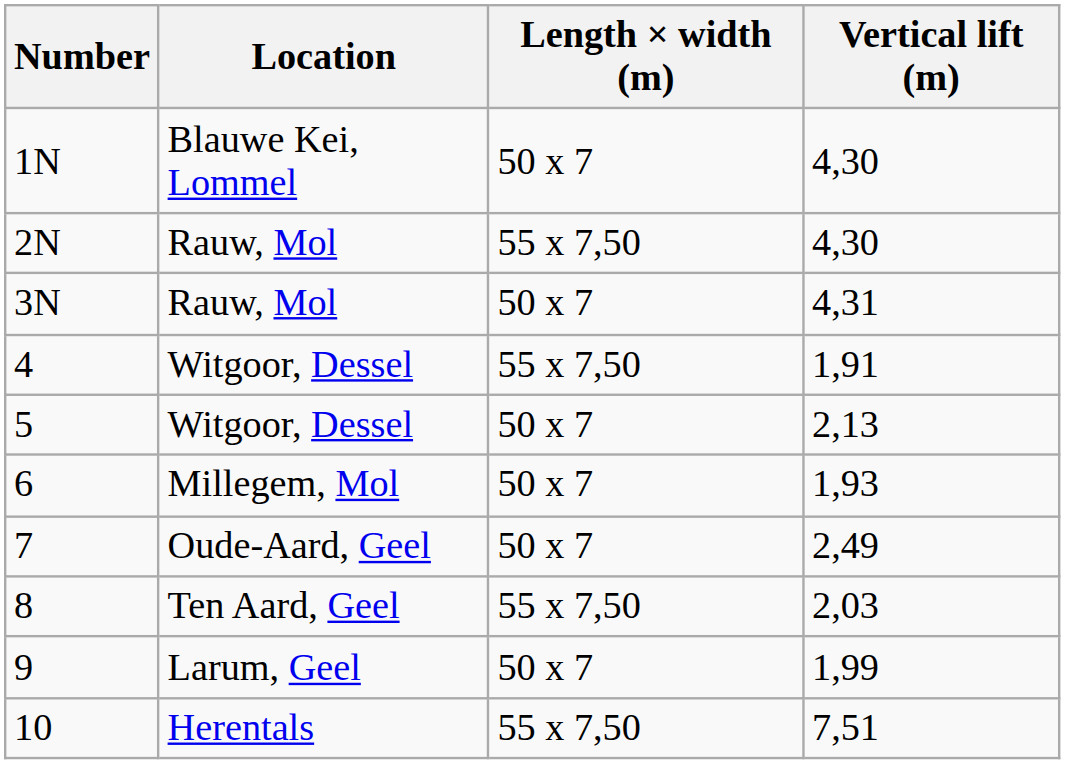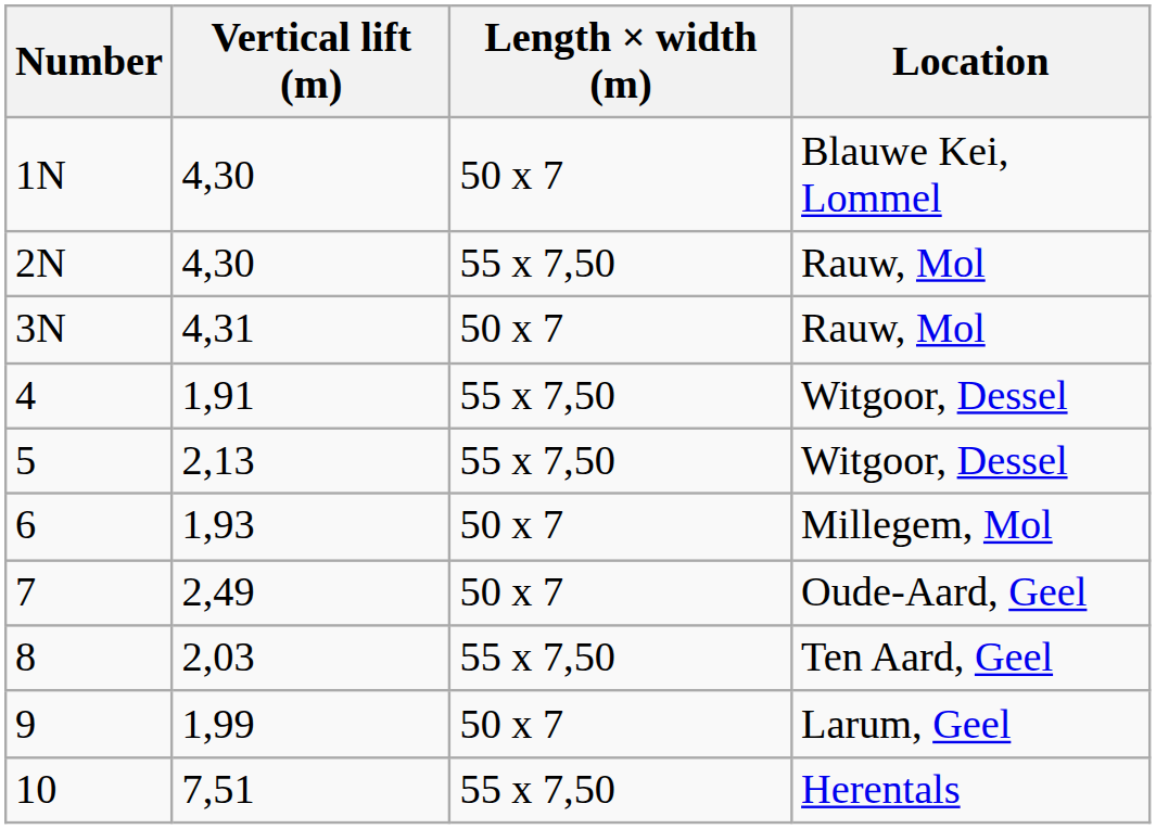 <table class="wikitable" width="50%">
 <tr>
 <th>Number</th>
+<th>Vertical lift (m)</th>
+<th>Length × width (m)</th>
 <th>Location</th>
-<th>Length × width (m)</th>
-<th>Vertical lift (m)</th>
 </tr>
 <tr>
 <td>1N</td>
+<td>4,30</td>
+<td>50 x 7</td>
 <td>Blauwe Kei, <a href='#'>Lommel</a></td>
-<td>50 x 7</td>
-<td>4,30</td>
 </tr>
 <tr>
 <td>2N</td>
+<td>4,30</td>
+<td>55 x 7,50</td>
 <td>Rauw, <a href='#'>Mol</a></td>
-<td>55 x 7,50</td>
-<td>4,30</td>
 </tr>
 <tr>
 <td>3N</td>
+<td>4,31</td>
+<td>50 x 7</td>
 <td>Rauw, <a href='#'>Mol</a></td>
-<td>50 x 7</td>
-<td>4,31</td>
 </tr>
 <tr>
 <td>4</td>
+<td>1,91</td>
+<td>55 x 7,50</td>
 <td>Witgoor, <a href='#'>Dessel</a></td>
-<td>55 x 7,50</td>
-<td>1,91</td>
 </tr>
 <tr>
 <td>5</td>
+<td>2,13</td>
+<td>55 x 7,50</td>
 <td>Witgoor, <a href='#'>Dessel</a></td>
-<td>50 x 7</td>
-<td>2,13</td>
 </tr>
 <tr>
 <td>6</td>
+<td>1,93</td>
+<td>50 x 7</td>
 <td>Millegem, <a href='#'>Mol</a></td>
-<td>50 x 7</td>
-<td>1,93</td>
 </tr>
 <tr>
 <td>7</td>
+<td>2,49</td>
+<td>50 x 7</td>
 <td>Oude-Aard, <a href='#'>Geel</a></td>
-<td>50 x 7</td>
-<td>2,49</td>
 </tr>
 <tr>
 <td>8</td>
+<td>2,03</td>
+<td>55 x 7,50</td>
 <td>Ten Aard, <a href='#'>Geel</a></td>
-<td>55 x 7,50</td>
-<td>2,03</td>
 </tr>
 <tr>
 <td>9</td>
+<td>1,99</td>
+<td>50 x 7</td>
 <td>Larum, <a href='#'>Geel</a></td>
-<td>50 x 7</td>
-<td>1,99</td>
 </tr>
 <tr>
 <td>10</td>
+<td>7,51</td>
+<td>55 x 7,50</td>
 <td><a href='#'>Herentals</a></td>
-<td>55 x 7,50</td>
-<td>7,51</td>
 </tr>
 </table>
